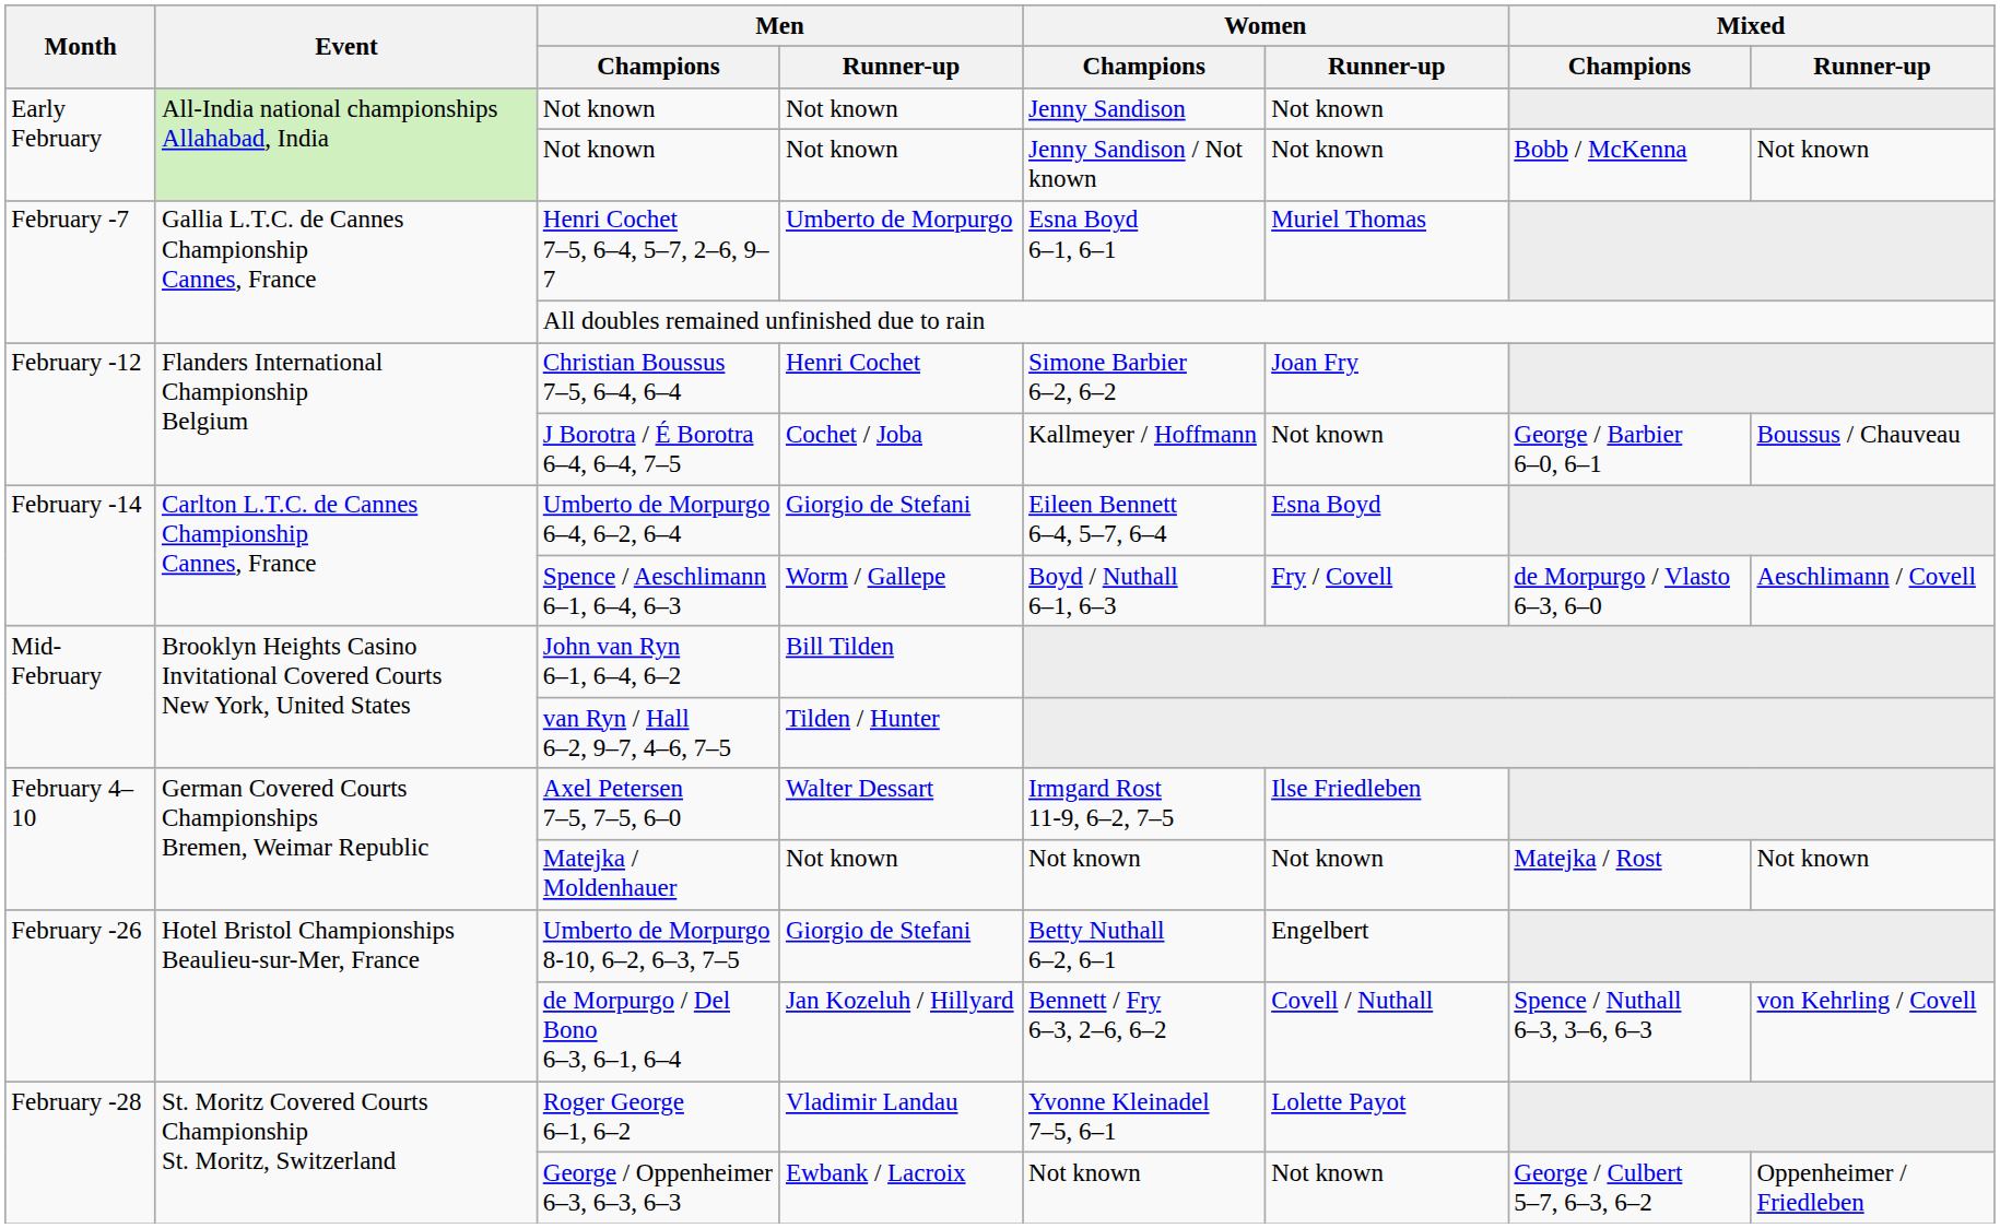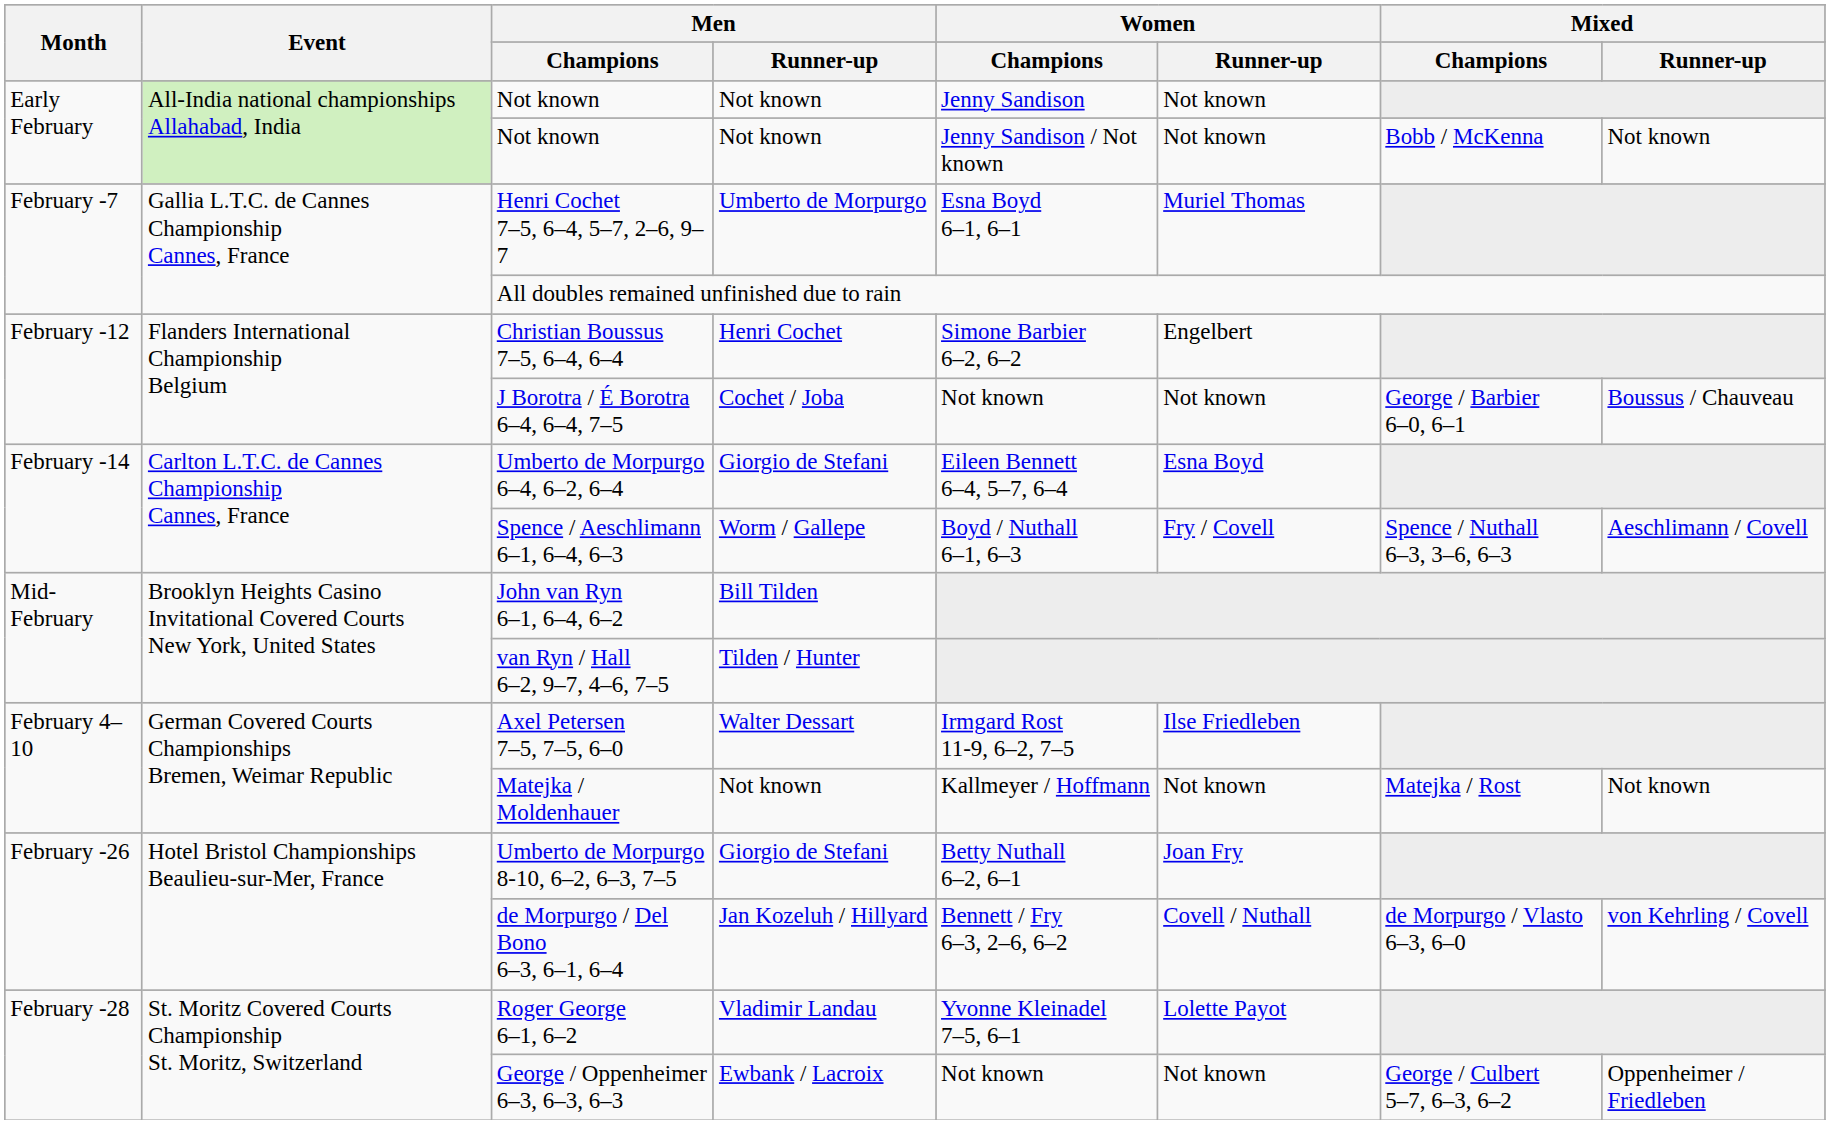 <table class="wikitable" style="font-size:85%;">
 <tr>
 <th rowspan="2" style="width:75px;">Month</th>
 <th rowspan="2" style="width:200px;">Event</th>
 <th colspan="2" style="width:250px;">Men</th>
 <th colspan="2" style="width:250px;">Women</th>
 <th colspan="2" style="width:250px;">Mixed</th>
 </tr>
 <tr>
 <th style="width:125px;">Champions</th>
 <th style="width:125px;">Runner-up</th>
 <th style="width:125px;">Champions</th>
 <th style="width:125px;">Runner-up</th>
 <th style="width:125px;">Champions</th>
 <th style="width:125px;">Runner-up</th>
 </tr>
 <tr valign=top>
 <td rowspan=2>Early February</td>
 <td rowspan=2 style="background:#d0f0c0">All-India national championships<br><a href='#'>Allahabad</a>, India</td>
 <td>Not known</td>
 <td>Not known</td>
 <td> <a href='#'>Jenny Sandison</a><br></td>
 <td>Not known</td>
 <td style="background:#ededed;" colspan="2"></td>
 </tr>
 <tr valign=top>
 <td>Not known</td>
 <td>Not known</td>
 <td> <a href='#'>Jenny Sandison</a> / Not known</td>
 <td>Not known</td>
 <td> <a href='#'>Bobb</a> /  <a href='#'>McKenna</a><br></td>
 <td>Not known</td>
 </tr>
 <tr valign=top>
 <td rowspan=2>February -7</td>
 <td rowspan="2">Gallia L.T.C. de Cannes Championship<br> <a href='#'>Cannes</a>, France</td>
 <td> <a href='#'>Henri Cochet</a><br>7–5, 6–4, 5–7, 2–6, 9–7</td>
 <td> <a href='#'>Umberto de Morpurgo</a></td>
 <td> <a href='#'>Esna Boyd</a><br>6–1, 6–1</td>
 <td> <a href='#'>Muriel Thomas</a></td>
 <td style="background:#ededed;" colspan="2"></td>
 </tr>
 <tr valign=top>
 <td colspan="6">All doubles remained unfinished due to rain</td>
 </tr>
 <tr valign=top>
 <td rowspan=2>February -12</td>
 <td rowspan="2">Flanders International Championship<br> Belgium</td>
 <td> <a href='#'>Christian Boussus</a><br>7–5, 6–4, 6–4</td>
 <td> <a href='#'>Henri Cochet</a></td>
 <td> <a href='#'>Simone Barbier</a><br>6–2, 6–2</td>
-<td> <a href='#'>Joan Fry</a></td>
+<td>Engelbert</td>
 <td style="background:#ededed;" colspan="2"></td>
 </tr>
 <tr valign=top>
 <td> <a href='#'>J Borotra</a> /  <a href='#'>É Borotra</a><br>6–4, 6–4, 7–5</td>
 <td> <a href='#'>Cochet</a> /  <a href='#'>Joba</a></td>
-<td>Kallmeyer / <a href='#'>Hoffmann</a></td>
+<td>Not known</td>
 <td>Not known</td>
 <td> <a href='#'>George</a> /  <a href='#'>Barbier</a><br>6–0, 6–1</td>
 <td> <a href='#'>Boussus</a> / Chauveau</td>
 </tr>
 <tr valign=top>
 <td rowspan=2>February -14</td>
 <td rowspan="2"><a href='#'>Carlton L.T.C. de Cannes Championship</a><br> <a href='#'>Cannes</a>, France</td>
 <td> <a href='#'>Umberto de Morpurgo</a><br>6–4, 6–2, 6–4</td>
 <td> <a href='#'>Giorgio de Stefani</a></td>
 <td> <a href='#'>Eileen Bennett</a><br>6–4, 5–7, 6–4</td>
 <td> <a href='#'>Esna Boyd</a></td>
 <td style="background:#ededed;" colspan="2"></td>
 </tr>
 <tr valign=top>
 <td> <a href='#'>Spence</a> /  <a href='#'>Aeschlimann</a><br>6–1, 6–4, 6–3</td>
 <td> <a href='#'>Worm</a> /   <a href='#'>Gallepe</a></td>
 <td> <a href='#'>Boyd</a> /  <a href='#'>Nuthall</a><br>6–1, 6–3</td>
 <td> <a href='#'>Fry</a> /  <a href='#'>Covell</a></td>
-<td> <a href='#'>de Morpurgo</a> /  <a href='#'>Vlasto</a><br>6–3, 6–0</td>
+<td> <a href='#'>Spence</a> /  <a href='#'>Nuthall</a><br>6–3, 3–6, 6–3</td>
 <td> <a href='#'>Aeschlimann</a> /  <a href='#'>Covell</a></td>
 </tr>
 <tr valign=top>
 <td rowspan=2>Mid-February</td>
 <td rowspan="2">Brooklyn Heights Casino Invitational Covered Courts<br> New York, United States</td>
 <td> <a href='#'>John van Ryn</a><br>6–1, 6–4, 6–2</td>
 <td> <a href='#'>Bill Tilden</a></td>
 <td style="background:#ededed;" colspan="4"></td>
 </tr>
 <tr valign=top>
 <td> <a href='#'>van Ryn</a> /  <a href='#'>Hall</a><br>6–2, 9–7, 4–6, 7–5</td>
 <td> <a href='#'>Tilden</a> /  <a href='#'>Hunter</a></td>
 <td style="background:#ededed;" colspan="4"></td>
 </tr>
 <tr valign=top>
 <td rowspan="2">February 4–10</td>
 <td rowspan="2">German Covered Courts Championships<br>Bremen, Weimar Republic</td>
 <td> <a href='#'>Axel Petersen</a><br>7–5, 7–5, 6–0</td>
 <td> <a href='#'>Walter Dessart</a></td>
 <td> <a href='#'>Irmgard Rost</a><br>11-9, 6–2, 7–5</td>
 <td> <a href='#'>Ilse Friedleben</a></td>
 <td style="background:#ededed;" colspan="2"></td>
 </tr>
 <tr valign=top>
 <td>  <a href='#'>Matejka</a> /   <a href='#'>Moldenhauer</a></td>
 <td>Not known</td>
-<td>Not known</td>
+<td>Kallmeyer / <a href='#'>Hoffmann</a></td>
 <td>Not known</td>
 <td>  <a href='#'>Matejka</a> /  <a href='#'>Rost</a></td>
 <td>Not known</td>
 </tr>
 <tr valign=top>
 <td rowspan=2>February -26</td>
 <td rowspan=2>Hotel Bristol Championships<br>Beaulieu-sur-Mer, France</td>
 <td> <a href='#'>Umberto de Morpurgo</a><br>8-10, 6–2, 6–3, 7–5</td>
 <td> <a href='#'>Giorgio de Stefani</a></td>
 <td><a href='#'>Betty Nuthall</a><br>6–2, 6–1</td>
-<td>Engelbert</td>
+<td> <a href='#'>Joan Fry</a></td>
 <td style="background:#ededed;" colspan="2"></td>
 </tr>
 <tr valign=top>
 <td> <a href='#'>de Morpurgo</a> /  <a href='#'>Del Bono</a><br>6–3, 6–1, 6–4</td>
 <td> <a href='#'>Jan Kozeluh</a> /  <a href='#'>Hillyard</a></td>
 <td> <a href='#'>Bennett</a> /  <a href='#'>Fry</a> <br>6–3, 2–6, 6–2</td>
 <td> <a href='#'>Covell</a> /  <a href='#'>Nuthall</a></td>
-<td> <a href='#'>Spence</a> /  <a href='#'>Nuthall</a><br>6–3, 3–6, 6–3</td>
+<td> <a href='#'>de Morpurgo</a> /  <a href='#'>Vlasto</a><br>6–3, 6–0</td>
 <td> <a href='#'>von Kehrling</a> /  <a href='#'>Covell</a></td>
 </tr>
 <tr valign=top>
 <td rowspan=2>February -28</td>
 <td rowspan=2>St. Moritz Covered Courts Championship<br>St. Moritz, Switzerland</td>
 <td> <a href='#'>Roger George</a><br>6–1, 6–2</td>
 <td> <a href='#'>Vladimir Landau</a></td>
 <td> <a href='#'>Yvonne Kleinadel</a><br>7–5, 6–1</td>
 <td><a href='#'>Lolette Payot</a></td>
 <td style="background:#ededed;" colspan="2"></td>
 </tr>
 <tr valign=top>
 <td> <a href='#'>George</a> / Oppenheimer<br>6–3, 6–3, 6–3</td>
 <td> <a href='#'>Ewbank</a> /  <a href='#'>Lacroix</a></td>
 <td>Not known</td>
 <td>Not known</td>
 <td> <a href='#'>George</a> /  <a href='#'>Culbert</a><br>5–7, 6–3, 6–2</td>
 <td>Oppenheimer /  <a href='#'>Friedleben</a></td>
 </tr>
 </table>
